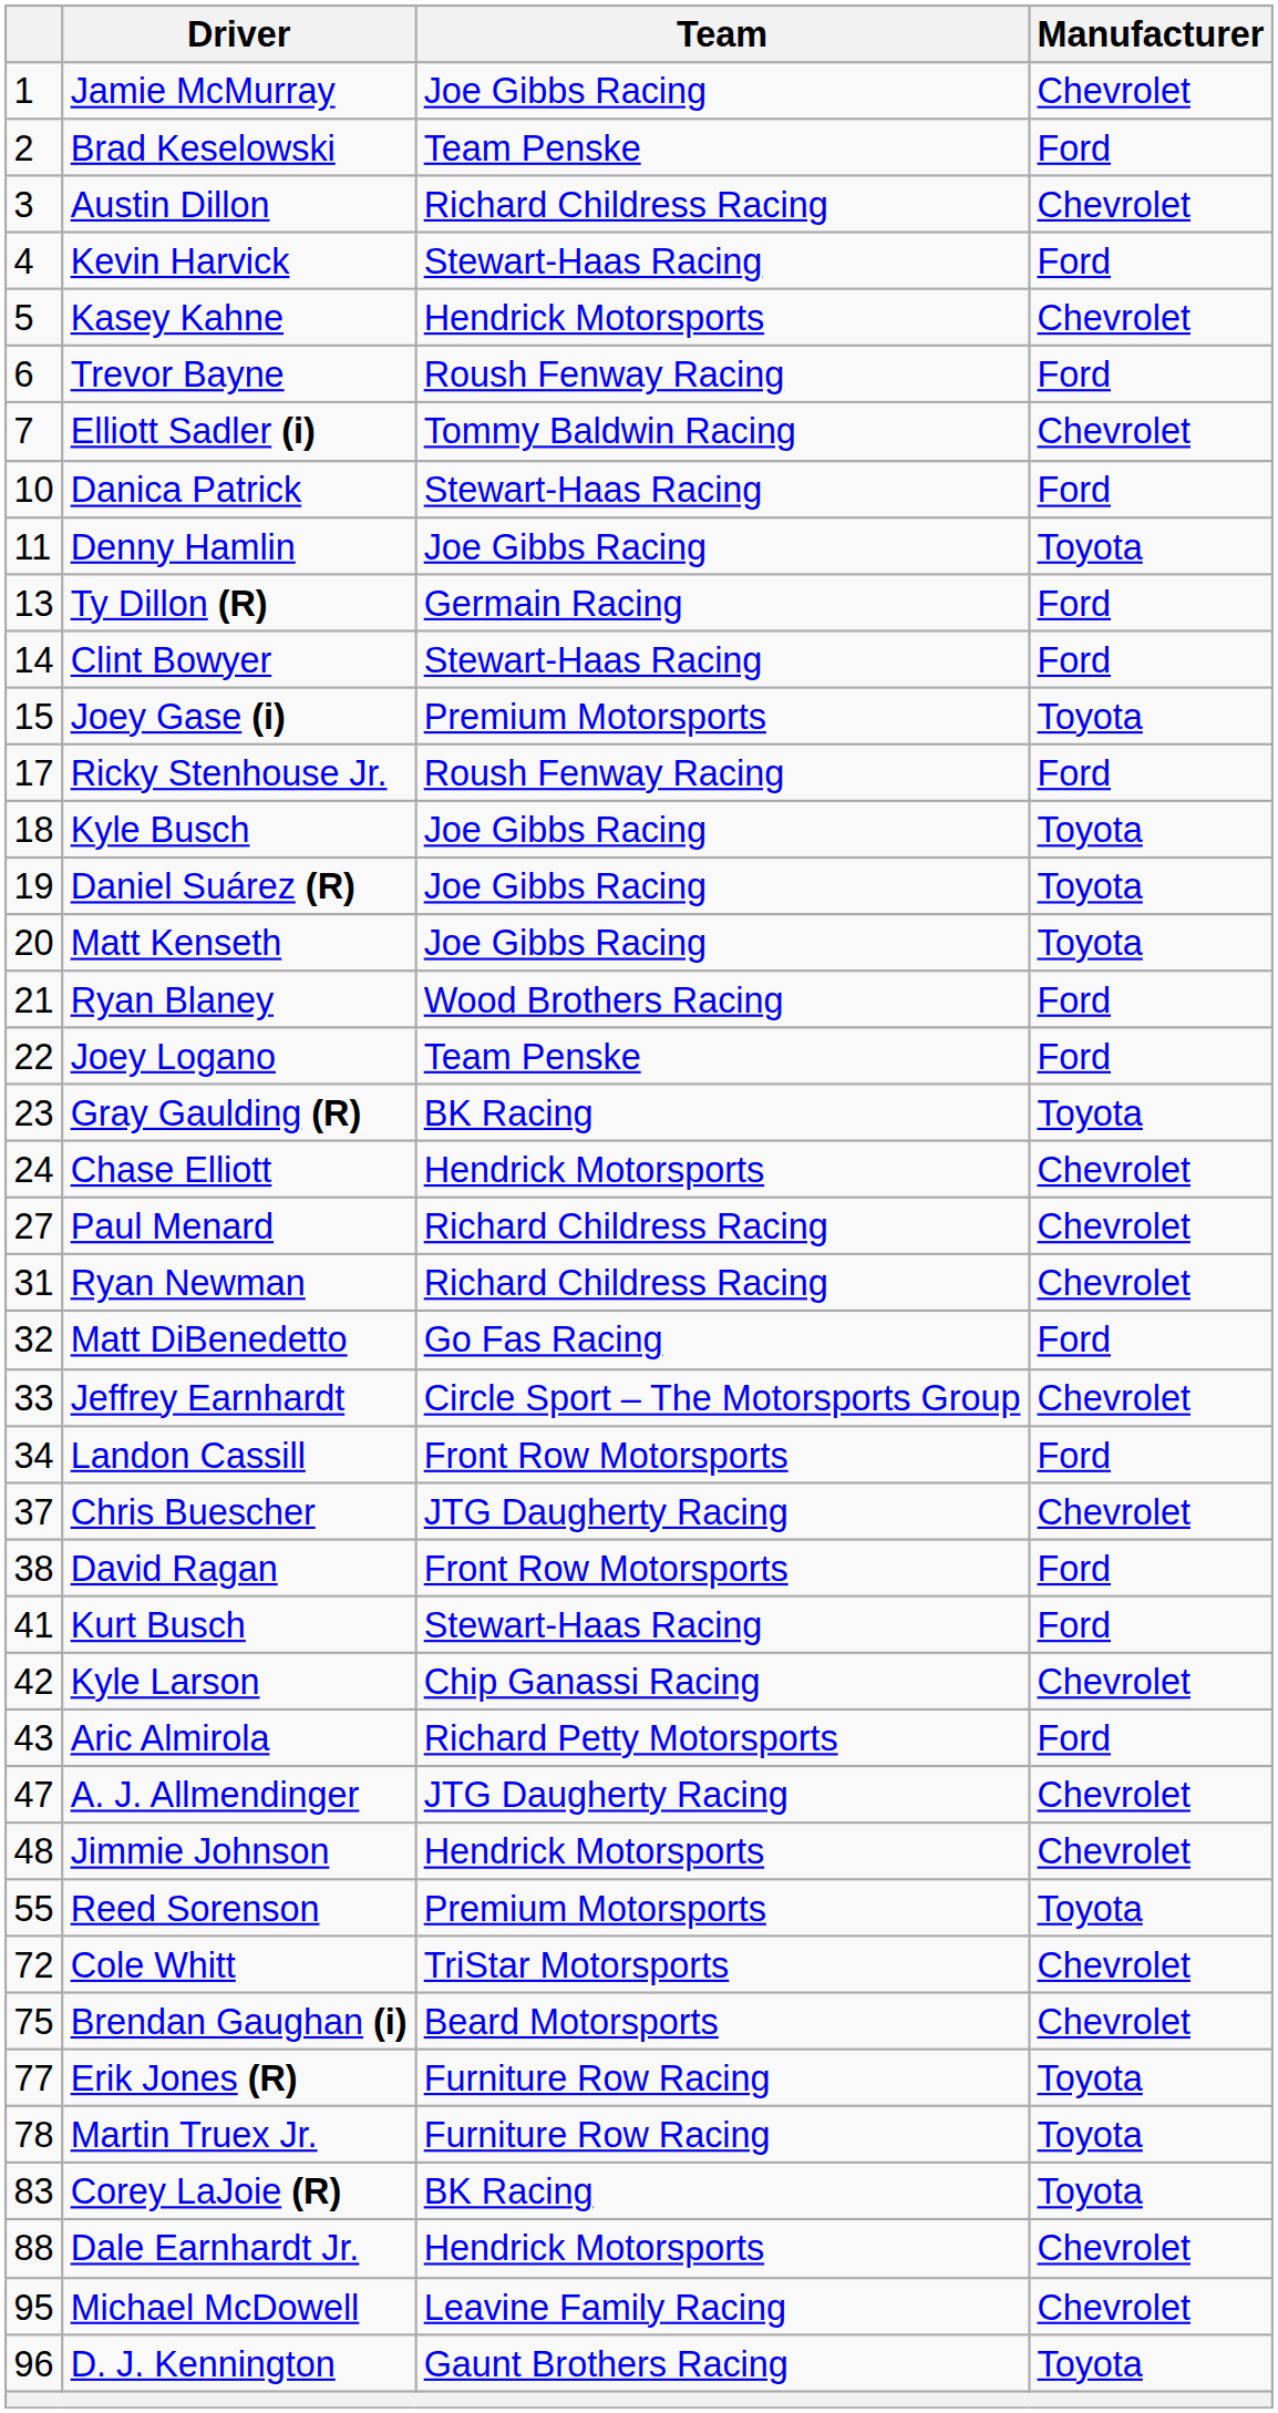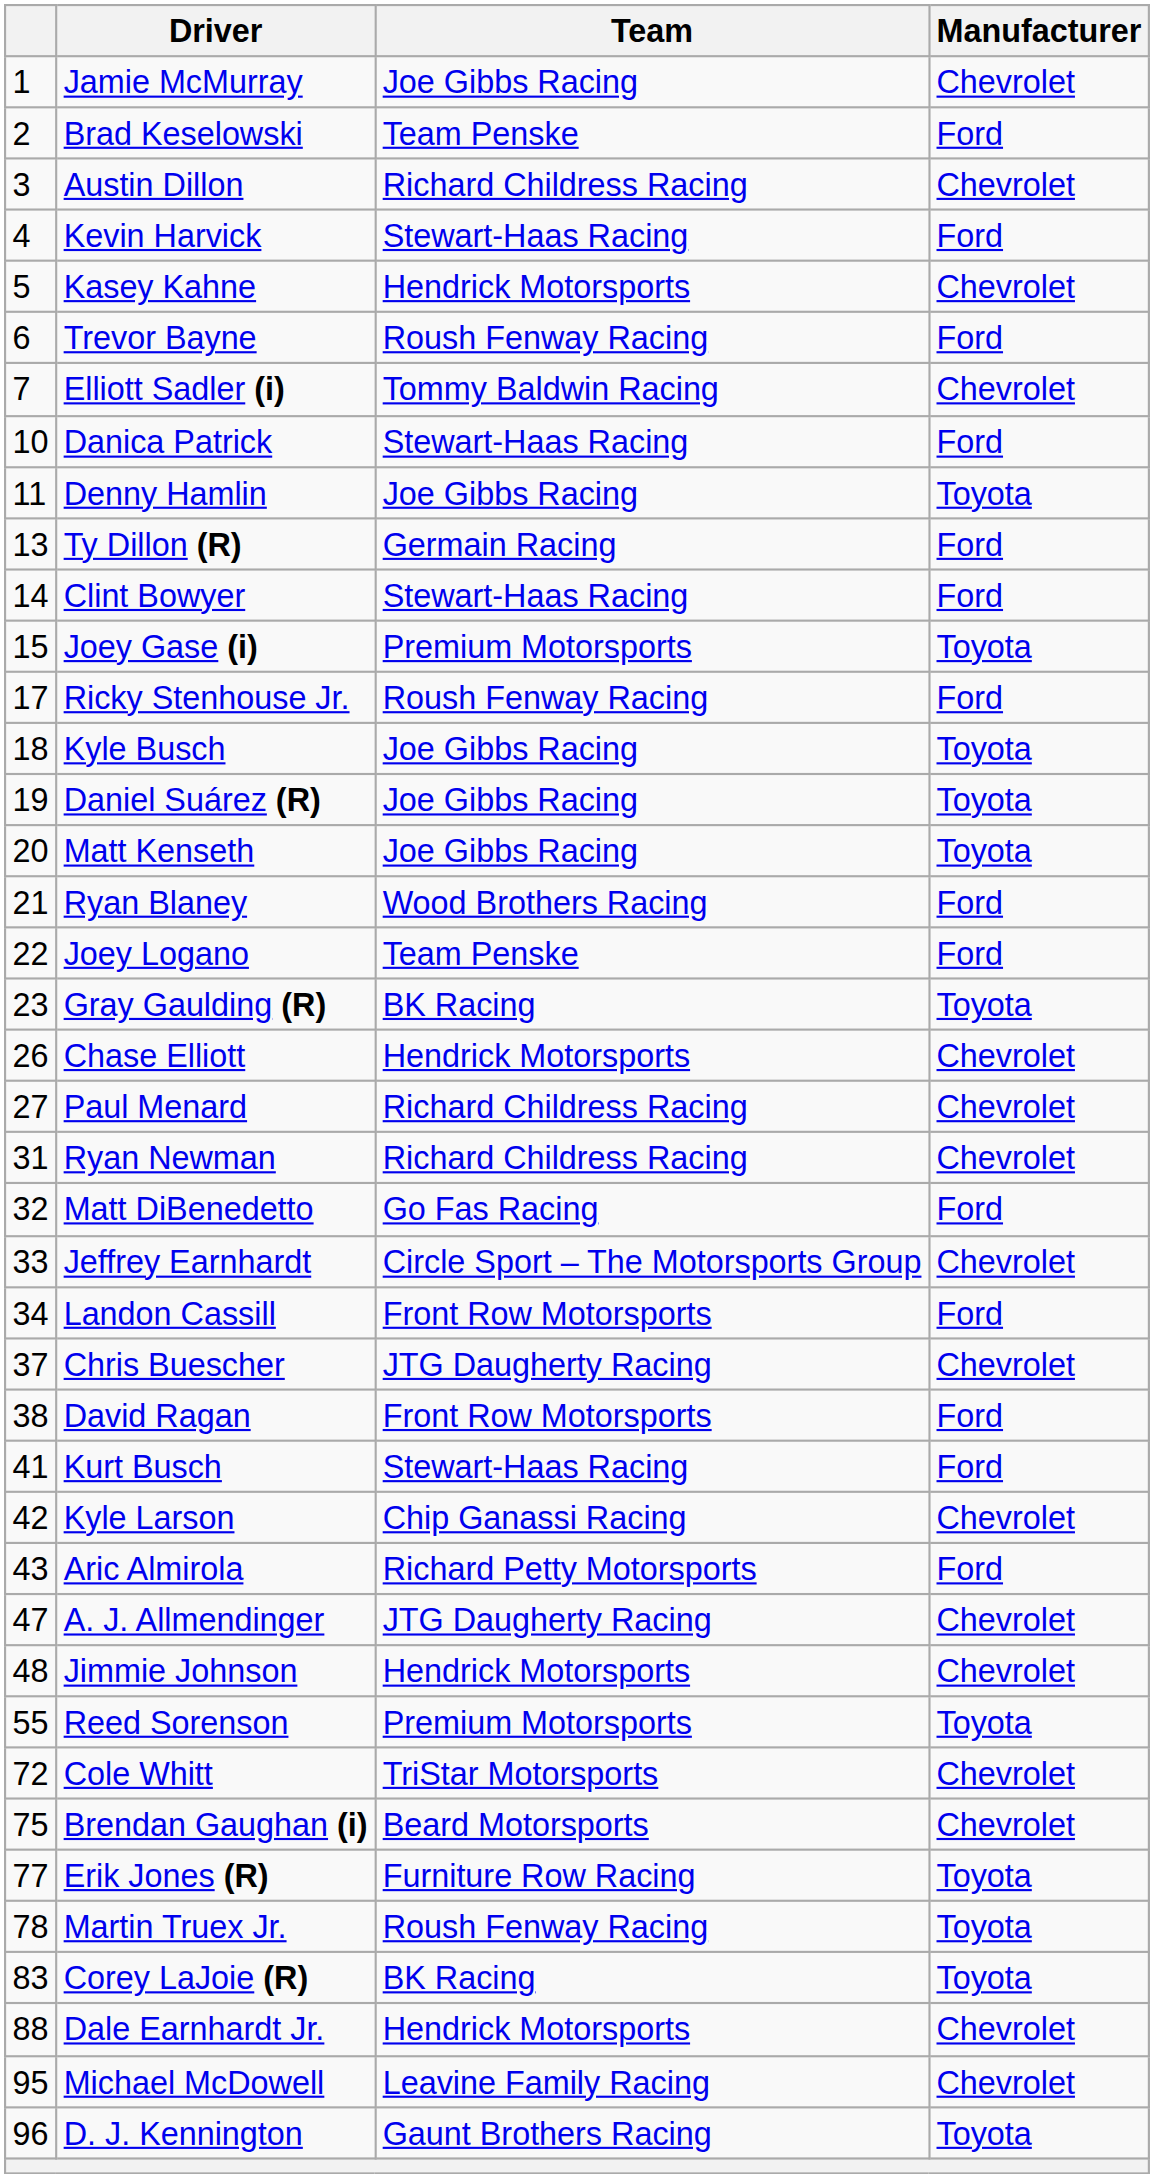 <table class="wikitable" style="font-size:95%">
 <tr>
 <th></th>
 <th>Driver</th>
 <th>Team</th>
 <th>Manufacturer</th>
 </tr>
 <tr>
 <td>1</td>
 <td><a href='#'>Jamie McMurray</a></td>
 <td><a href='#'>Joe Gibbs Racing</a></td>
 <td><a href='#'>Chevrolet</a></td>
 </tr>
 <tr>
 <td>2</td>
 <td><a href='#'>Brad Keselowski</a></td>
 <td><a href='#'>Team Penske</a></td>
 <td><a href='#'>Ford</a></td>
 </tr>
 <tr>
 <td>3</td>
 <td><a href='#'>Austin Dillon</a></td>
 <td><a href='#'>Richard Childress Racing</a></td>
 <td><a href='#'>Chevrolet</a></td>
 </tr>
 <tr>
 <td>4</td>
 <td><a href='#'>Kevin Harvick</a></td>
 <td><a href='#'>Stewart-Haas Racing</a></td>
 <td><a href='#'>Ford</a></td>
 </tr>
 <tr>
 <td>5</td>
 <td><a href='#'>Kasey Kahne</a></td>
 <td><a href='#'>Hendrick Motorsports</a></td>
 <td><a href='#'>Chevrolet</a></td>
 </tr>
 <tr>
 <td>6</td>
 <td><a href='#'>Trevor Bayne</a></td>
 <td><a href='#'>Roush Fenway Racing</a></td>
 <td><a href='#'>Ford</a></td>
 </tr>
 <tr>
 <td>7</td>
 <td><a href='#'>Elliott Sadler</a> <strong>(i)</strong></td>
 <td><a href='#'>Tommy Baldwin Racing</a></td>
 <td><a href='#'>Chevrolet</a></td>
 </tr>
 <tr>
 <td>10</td>
 <td><a href='#'>Danica Patrick</a></td>
 <td><a href='#'>Stewart-Haas Racing</a></td>
 <td><a href='#'>Ford</a></td>
 </tr>
 <tr>
 <td>11</td>
 <td><a href='#'>Denny Hamlin</a></td>
 <td><a href='#'>Joe Gibbs Racing</a></td>
 <td><a href='#'>Toyota</a></td>
 </tr>
 <tr>
 <td>13</td>
 <td><a href='#'>Ty Dillon</a> <strong>(R)</strong></td>
 <td><a href='#'>Germain Racing</a></td>
 <td><a href='#'>Ford</a></td>
 </tr>
 <tr>
 <td>14</td>
 <td><a href='#'>Clint Bowyer</a></td>
 <td><a href='#'>Stewart-Haas Racing</a></td>
 <td><a href='#'>Ford</a></td>
 </tr>
 <tr>
 <td>15</td>
 <td><a href='#'>Joey Gase</a> <strong>(i)</strong></td>
 <td><a href='#'>Premium Motorsports</a></td>
 <td><a href='#'>Toyota</a></td>
 </tr>
 <tr>
 <td>17</td>
 <td><a href='#'>Ricky Stenhouse Jr.</a></td>
 <td><a href='#'>Roush Fenway Racing</a></td>
 <td><a href='#'>Ford</a></td>
 </tr>
 <tr>
 <td>18</td>
 <td><a href='#'>Kyle Busch</a></td>
 <td><a href='#'>Joe Gibbs Racing</a></td>
 <td><a href='#'>Toyota</a></td>
 </tr>
 <tr>
 <td>19</td>
 <td><a href='#'>Daniel Suárez</a> <strong>(R)</strong></td>
 <td><a href='#'>Joe Gibbs Racing</a></td>
 <td><a href='#'>Toyota</a></td>
 </tr>
 <tr>
 <td>20</td>
 <td><a href='#'>Matt Kenseth</a></td>
 <td><a href='#'>Joe Gibbs Racing</a></td>
 <td><a href='#'>Toyota</a></td>
 </tr>
 <tr>
 <td>21</td>
 <td><a href='#'>Ryan Blaney</a></td>
 <td><a href='#'>Wood Brothers Racing</a></td>
 <td><a href='#'>Ford</a></td>
 </tr>
 <tr>
 <td>22</td>
 <td><a href='#'>Joey Logano</a></td>
 <td><a href='#'>Team Penske</a></td>
 <td><a href='#'>Ford</a></td>
 </tr>
 <tr>
 <td>23</td>
 <td><a href='#'>Gray Gaulding</a> <strong>(R)</strong></td>
 <td><a href='#'>BK Racing</a></td>
 <td><a href='#'>Toyota</a></td>
 </tr>
 <tr>
-<td>24</td>
+<td>26</td>
 <td><a href='#'>Chase Elliott</a></td>
 <td><a href='#'>Hendrick Motorsports</a></td>
 <td><a href='#'>Chevrolet</a></td>
 </tr>
 <tr>
 <td>27</td>
 <td><a href='#'>Paul Menard</a></td>
 <td><a href='#'>Richard Childress Racing</a></td>
 <td><a href='#'>Chevrolet</a></td>
 </tr>
 <tr>
 <td>31</td>
 <td><a href='#'>Ryan Newman</a></td>
 <td><a href='#'>Richard Childress Racing</a></td>
 <td><a href='#'>Chevrolet</a></td>
 </tr>
 <tr>
 <td>32</td>
 <td><a href='#'>Matt DiBenedetto</a></td>
 <td><a href='#'>Go Fas Racing</a></td>
 <td><a href='#'>Ford</a></td>
 </tr>
 <tr>
 <td>33</td>
 <td><a href='#'>Jeffrey Earnhardt</a></td>
 <td><a href='#'>Circle Sport – The Motorsports Group</a></td>
 <td><a href='#'>Chevrolet</a></td>
 </tr>
 <tr>
 <td>34</td>
 <td><a href='#'>Landon Cassill</a></td>
 <td><a href='#'>Front Row Motorsports</a></td>
 <td><a href='#'>Ford</a></td>
 </tr>
 <tr>
 <td>37</td>
 <td><a href='#'>Chris Buescher</a></td>
 <td><a href='#'>JTG Daugherty Racing</a></td>
 <td><a href='#'>Chevrolet</a></td>
 </tr>
 <tr>
 <td>38</td>
 <td><a href='#'>David Ragan</a></td>
 <td><a href='#'>Front Row Motorsports</a></td>
 <td><a href='#'>Ford</a></td>
 </tr>
 <tr>
 <td>41</td>
 <td><a href='#'>Kurt Busch</a></td>
 <td><a href='#'>Stewart-Haas Racing</a></td>
 <td><a href='#'>Ford</a></td>
 </tr>
 <tr>
 <td>42</td>
 <td><a href='#'>Kyle Larson</a></td>
 <td><a href='#'>Chip Ganassi Racing</a></td>
 <td><a href='#'>Chevrolet</a></td>
 </tr>
 <tr>
 <td>43</td>
 <td><a href='#'>Aric Almirola</a></td>
 <td><a href='#'>Richard Petty Motorsports</a></td>
 <td><a href='#'>Ford</a></td>
 </tr>
 <tr>
 <td>47</td>
 <td><a href='#'>A. J. Allmendinger</a></td>
 <td><a href='#'>JTG Daugherty Racing</a></td>
 <td><a href='#'>Chevrolet</a></td>
 </tr>
 <tr>
 <td>48</td>
 <td><a href='#'>Jimmie Johnson</a></td>
 <td><a href='#'>Hendrick Motorsports</a></td>
 <td><a href='#'>Chevrolet</a></td>
 </tr>
 <tr>
 <td>55</td>
 <td><a href='#'>Reed Sorenson</a></td>
 <td><a href='#'>Premium Motorsports</a></td>
 <td><a href='#'>Toyota</a></td>
 </tr>
 <tr>
 <td>72</td>
 <td><a href='#'>Cole Whitt</a></td>
 <td><a href='#'>TriStar Motorsports</a></td>
 <td><a href='#'>Chevrolet</a></td>
 </tr>
 <tr>
 <td>75</td>
 <td><a href='#'>Brendan Gaughan</a> <strong>(i)</strong></td>
 <td><a href='#'>Beard Motorsports</a></td>
 <td><a href='#'>Chevrolet</a></td>
 </tr>
 <tr>
 <td>77</td>
 <td><a href='#'>Erik Jones</a> <strong>(R)</strong></td>
 <td><a href='#'>Furniture Row Racing</a></td>
 <td><a href='#'>Toyota</a></td>
 </tr>
 <tr>
 <td>78</td>
 <td><a href='#'>Martin Truex Jr.</a></td>
-<td><a href='#'>Furniture Row Racing</a></td>
+<td><a href='#'>Roush Fenway Racing</a></td>
 <td><a href='#'>Toyota</a></td>
 </tr>
 <tr>
 <td>83</td>
 <td><a href='#'>Corey LaJoie</a> <strong>(R)</strong></td>
 <td><a href='#'>BK Racing</a></td>
 <td><a href='#'>Toyota</a></td>
 </tr>
 <tr>
 <td>88</td>
 <td><a href='#'>Dale Earnhardt Jr.</a></td>
 <td><a href='#'>Hendrick Motorsports</a></td>
 <td><a href='#'>Chevrolet</a></td>
 </tr>
 <tr>
 <td>95</td>
 <td><a href='#'>Michael McDowell</a></td>
 <td><a href='#'>Leavine Family Racing</a></td>
 <td><a href='#'>Chevrolet</a></td>
 </tr>
 <tr>
 <td>96</td>
 <td><a href='#'>D. J. Kennington</a></td>
 <td><a href='#'>Gaunt Brothers Racing</a></td>
 <td><a href='#'>Toyota</a></td>
 </tr>
 <tr>
 <th colspan="7"></th>
 </tr>
 </table>
